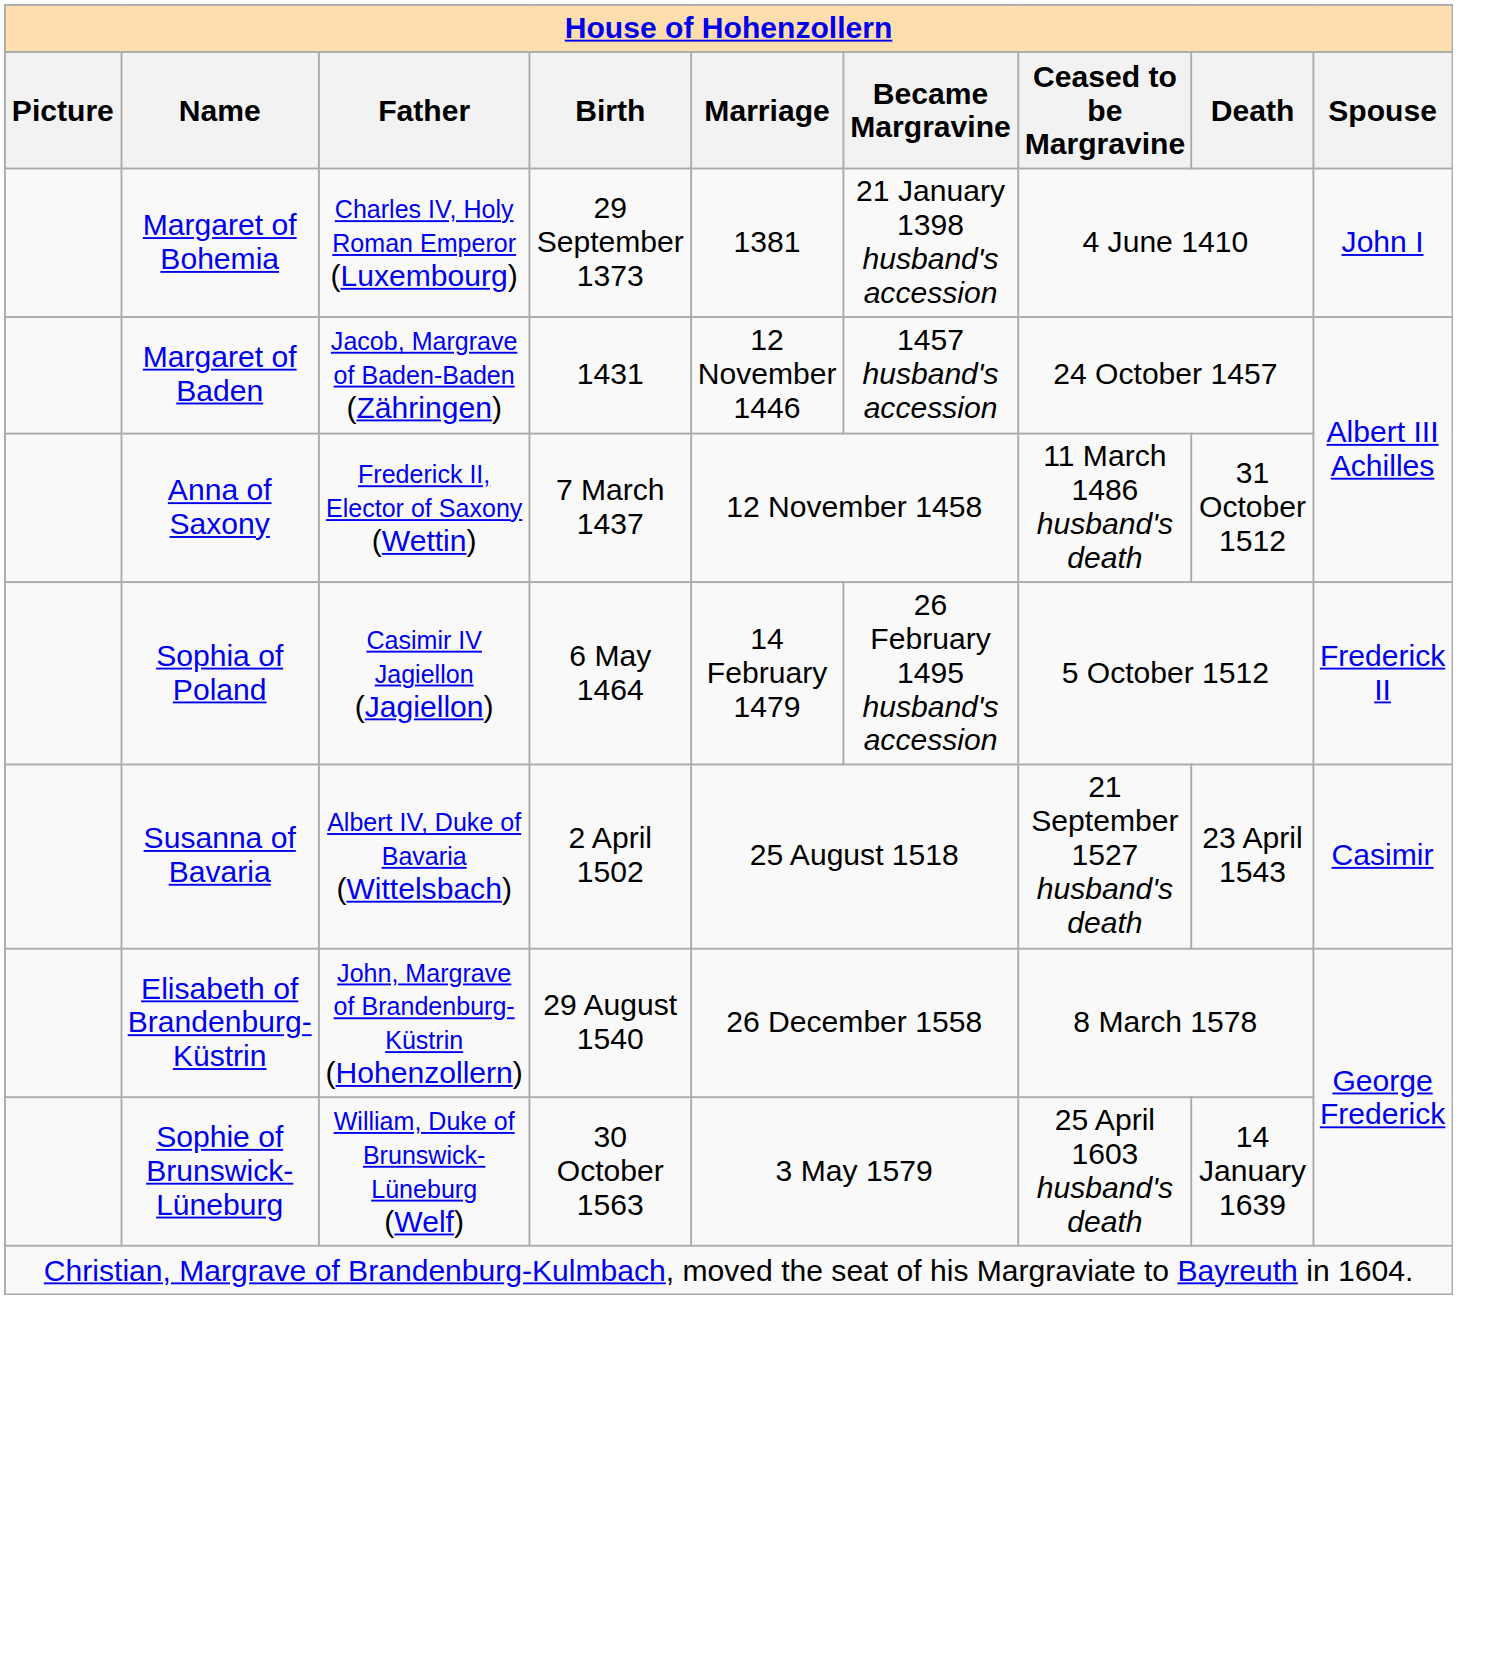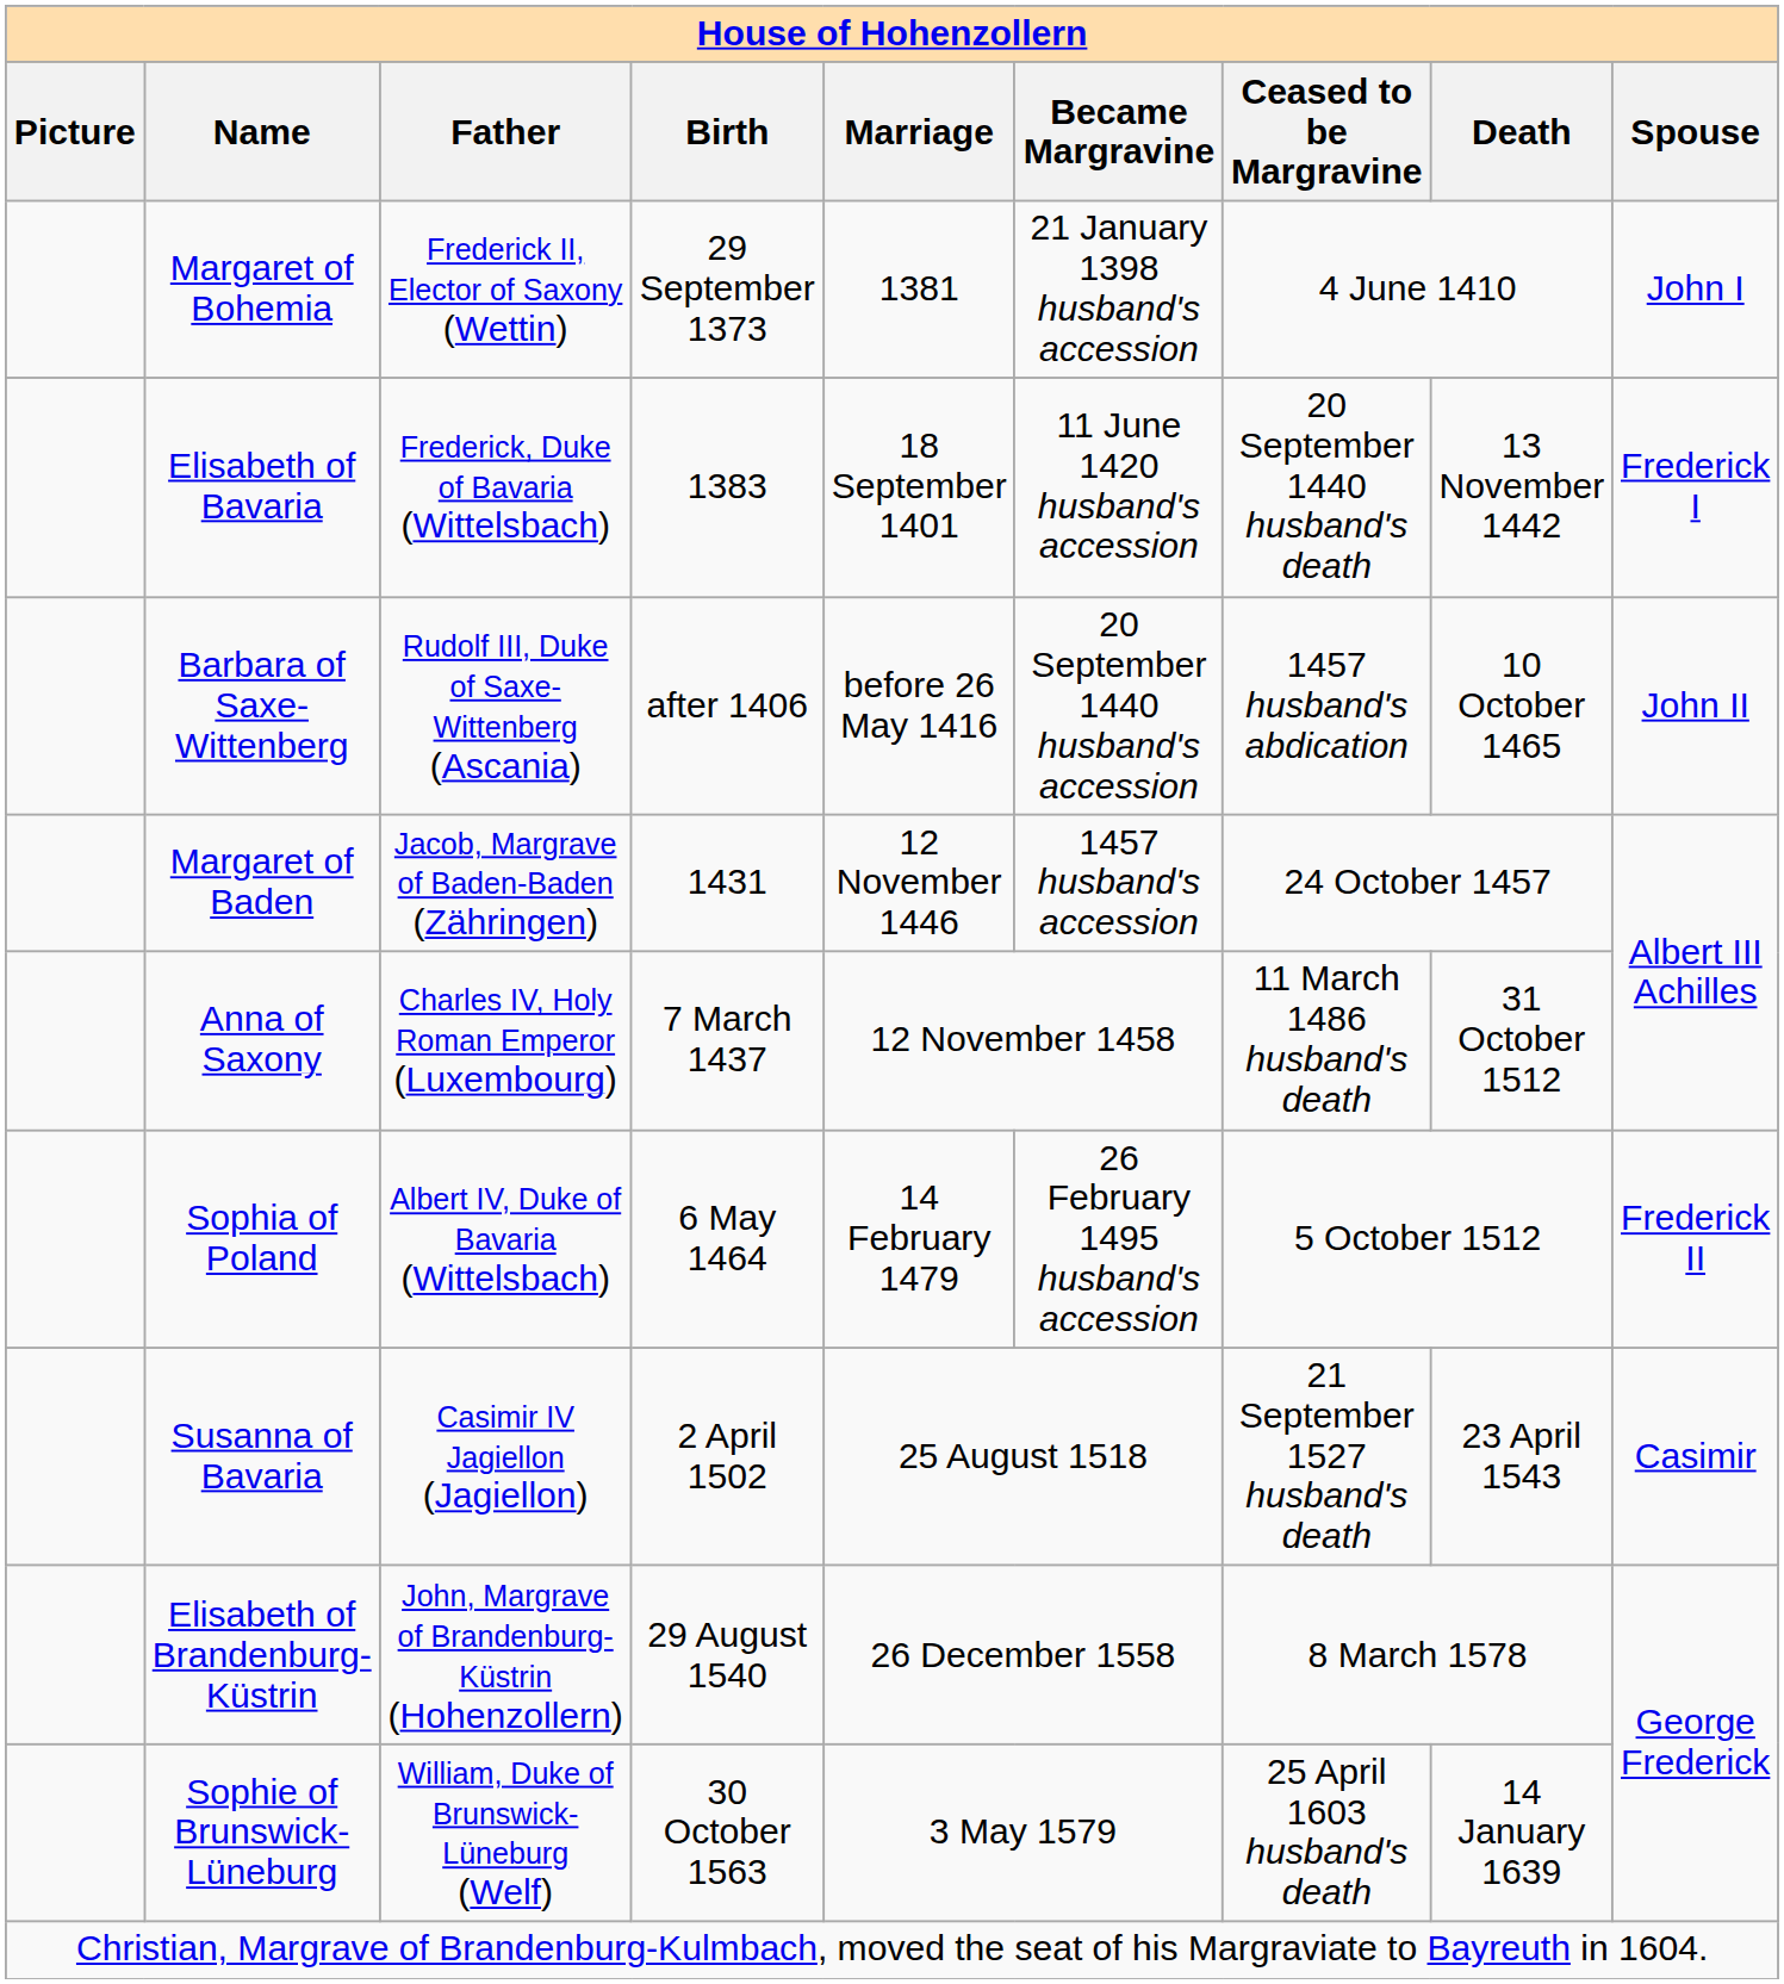 <table width=95% class="wikitable">
 <tr>
 <td colspan="9" bgcolor=#FFDEAD align=center><strong><a href='#'>House of Hohenzollern</a></strong></td>
 </tr>
 <tr>
 <th width = "8%">Picture</th>
 <th width = "11%">Name</th>
 <th width = "9%">Father</th>
 <th width = "10%">Birth</th>
 <th width = "8%">Marriage</th>
 <th width = "8%">Became Margravine</th>
 <th width = "10%">Ceased to be Margravine</th>
 <th width = "10%">Death</th>
 <th width = "7%">Spouse</th>
 </tr>
 <tr>
 <td align="center"></td>
 <td align="center"><a href='#'>Margaret of Bohemia</a></td>
-<td align="center"><small><a href='#'>Charles IV, Holy Roman Emperor</a></small><br>(<a href='#'>Luxembourg</a>)</td>
+<td align="center"><small><a href='#'>Frederick II, Elector of Saxony</a></small><br>(<a href='#'>Wettin</a>)</td>
 <td align="center">29 September 1373</td>
 <td align="center">1381</td>
 <td align="center">21 January 1398<br><em>husband's accession</em></td>
 <td align="center" colspan="2">4 June 1410</td>
 <td align="center"><a href='#'>John I</a></td>
+</tr>
+<tr>
+<td align="center"></td>
+<td align="center"><a href='#'>Elisabeth of Bavaria</a></td>
+<td align="center"><small><a href='#'>Frederick, Duke of Bavaria</a></small><br>(<a href='#'>Wittelsbach</a>)</td>
+<td align="center">1383</td>
+<td align="center">18 September 1401</td>
+<td align="center">11 June 1420<br><em>husband's accession</em></td>
+<td align="center">20 September 1440<br><em>husband's death</em></td>
+<td align="center">13 November 1442</td>
+<td align="center"><a href='#'>Frederick I</a></td>
+</tr>
+<tr>
+<td align="center"></td>
+<td align="center"><a href='#'>Barbara of Saxe-Wittenberg</a></td>
+<td align="center"><small><a href='#'>Rudolf III, Duke of Saxe-Wittenberg</a></small><br>(<a href='#'>Ascania</a>)</td>
+<td align="center">after 1406</td>
+<td align="center">before 26 May 1416</td>
+<td align="center">20 September 1440<br><em>husband's accession</em></td>
+<td align="center">1457<br><em>husband's abdication</em></td>
+<td align="center">10 October 1465</td>
+<td align="center"><a href='#'>John II</a></td>
 </tr>
 <tr>
 <td align="center"></td>
 <td align="center"><a href='#'>Margaret of Baden</a></td>
 <td align="center"><small><a href='#'>Jacob, Margrave of Baden-Baden</a></small><br>(<a href='#'>Zähringen</a>)</td>
 <td align="center">1431</td>
 <td align="center">12 November 1446</td>
 <td align="center">1457<br><em>husband's accession</em></td>
 <td align="center" colspan="2">24 October 1457</td>
 <td align="center" rowspan="2"><a href='#'>Albert III Achilles</a></td>
 </tr>
 <tr>
 <td align="center"></td>
 <td align="center"><a href='#'>Anna of Saxony</a></td>
-<td align="center"><small><a href='#'>Frederick II, Elector of Saxony</a></small><br>(<a href='#'>Wettin</a>)</td>
+<td align="center"><small><a href='#'>Charles IV, Holy Roman Emperor</a></small><br>(<a href='#'>Luxembourg</a>)</td>
 <td align="center">7 March 1437</td>
 <td align="center" colspan="2">12 November 1458</td>
 <td align="center">11 March 1486<br><em>husband's death</em></td>
 <td align="center">31 October 1512</td>
 </tr>
 <tr>
 <td align="center"></td>
 <td align="center"><a href='#'>Sophia of Poland</a></td>
-<td align="center"><small><a href='#'>Casimir IV Jagiellon</a></small><br>(<a href='#'>Jagiellon</a>)</td>
+<td align="center"><small><a href='#'>Albert IV, Duke of Bavaria</a></small><br>(<a href='#'>Wittelsbach</a>)</td>
 <td align="center">6 May 1464</td>
 <td align="center">14 February 1479</td>
 <td align="center">26 February 1495<br><em>husband's accession</em></td>
 <td align="center" colspan="2">5 October 1512</td>
 <td align="center"><a href='#'>Frederick II</a></td>
 </tr>
 <tr>
 <td align="center"></td>
 <td align="center"><a href='#'>Susanna of Bavaria</a></td>
-<td align="center"><small><a href='#'>Albert IV, Duke of Bavaria</a></small><br>(<a href='#'>Wittelsbach</a>)</td>
+<td align="center"><small><a href='#'>Casimir IV Jagiellon</a></small><br>(<a href='#'>Jagiellon</a>)</td>
 <td align="center">2 April 1502</td>
 <td align="center" colspan="2">25 August 1518</td>
 <td align="center">21 September 1527<br><em>husband's death</em></td>
 <td align="center">23 April 1543</td>
 <td align="center"><a href='#'>Casimir</a></td>
 </tr>
 <tr>
 <td align="center"></td>
 <td align="center"><a href='#'>Elisabeth of Brandenburg-Küstrin</a></td>
 <td align="center"><small><a href='#'>John, Margrave of Brandenburg-Küstrin</a></small><br>(<a href='#'>Hohenzollern</a>)</td>
 <td align="center">29 August 1540</td>
 <td align="center" colspan="2">26 December 1558</td>
 <td align="center" colspan="2">8 March 1578</td>
 <td align="center" rowspan="2"><a href='#'>George Frederick</a></td>
 </tr>
 <tr>
 <td align="center"></td>
 <td align="center"><a href='#'>Sophie of Brunswick-Lüneburg</a></td>
 <td align="center"><small><a href='#'>William, Duke of Brunswick-Lüneburg</a></small><br>(<a href='#'>Welf</a>)</td>
 <td align="center">30 October 1563</td>
 <td align="center" colspan="2">3 May 1579</td>
 <td align="center">25 April 1603<br><em>husband's death</em></td>
 <td align="center">14 January 1639</td>
 </tr>
 <tr>
 <td align="center" colspan="9"><a href='#'>Christian, Margrave of Brandenburg-Kulmbach</a>, moved the seat of his Margraviate to <a href='#'>Bayreuth</a> in 1604.</td>
 </tr>
 <tr>
 </tr>
 </table>
